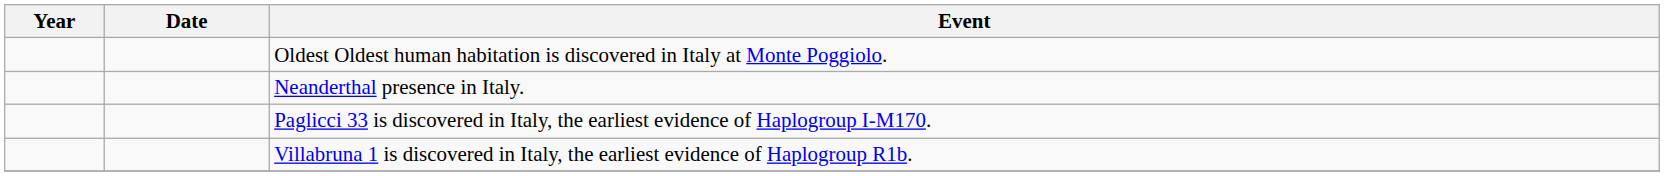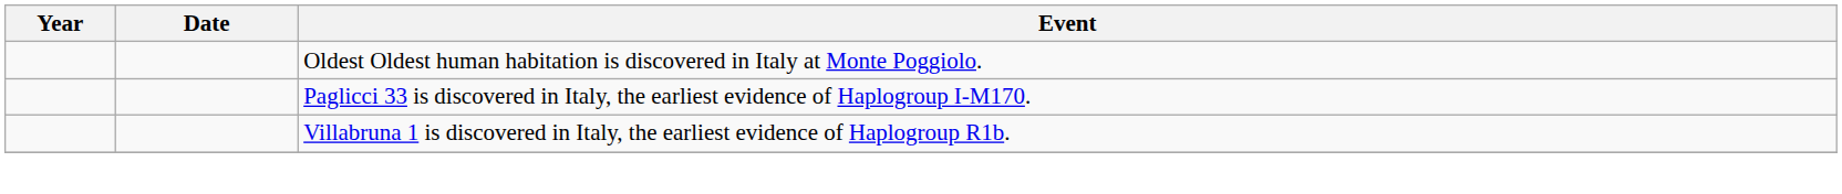 <table class="wikitable" width="100%">
 <tr>
 <th style="width:6%">Year</th>
 <th style="width:10%">Date</th>
 <th>Event</th>
 </tr>
 <tr>
 <td></td>
 <td></td>
 <td>Oldest Oldest human habitation is discovered in Italy at <a href='#'>Monte Poggiolo</a>.</td>
 </tr>
 <tr>
 <td></td>
 <td></td>
-<td><a href='#'>Neanderthal</a> presence in Italy.</td>
-</tr>
-<tr>
-<td></td>
-<td></td>
 <td><a href='#'>Paglicci 33</a> is discovered in Italy, the earliest evidence of <a href='#'>Haplogroup I-M170</a>.</td>
 </tr>
 <tr>
 <td></td>
 <td></td>
 <td><a href='#'>Villabruna 1</a> is discovered in Italy, the earliest evidence of <a href='#'>Haplogroup R1b</a>.</td>
 </tr>
 <tr>
 </tr>
 </table>
